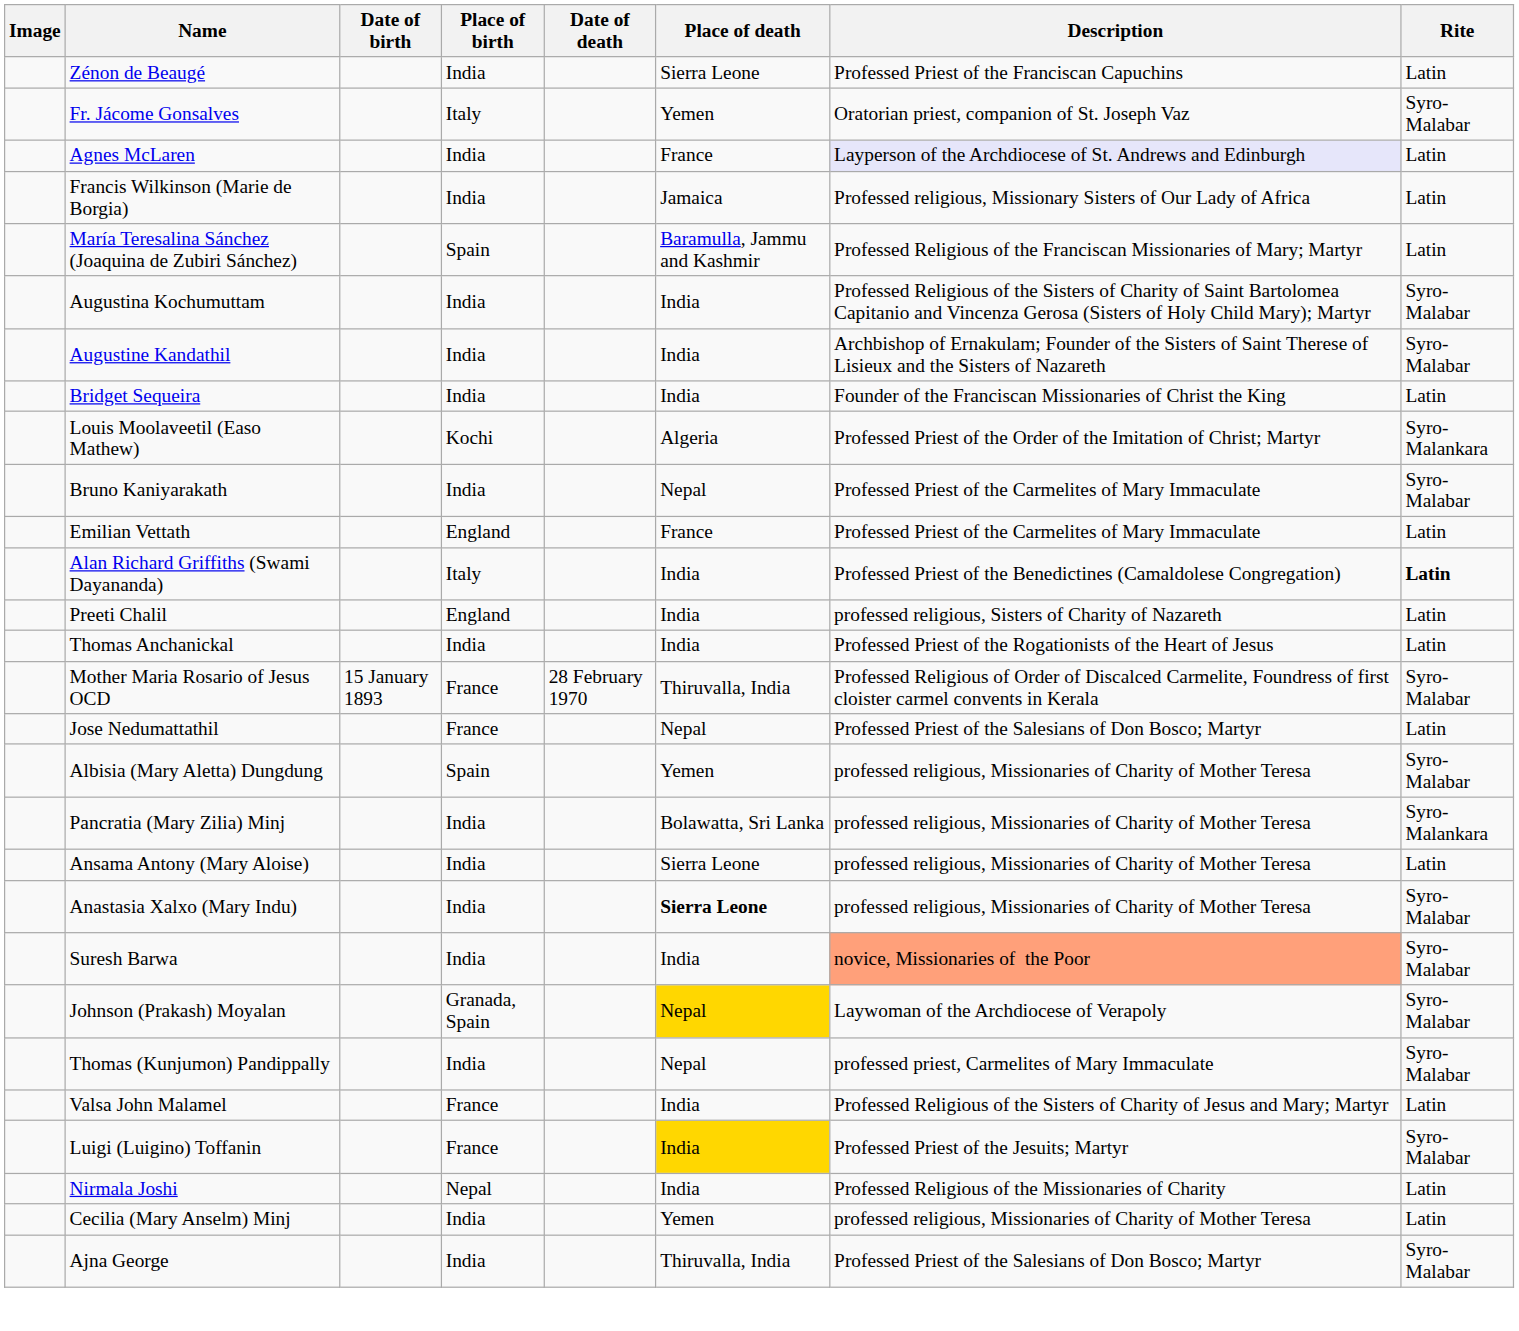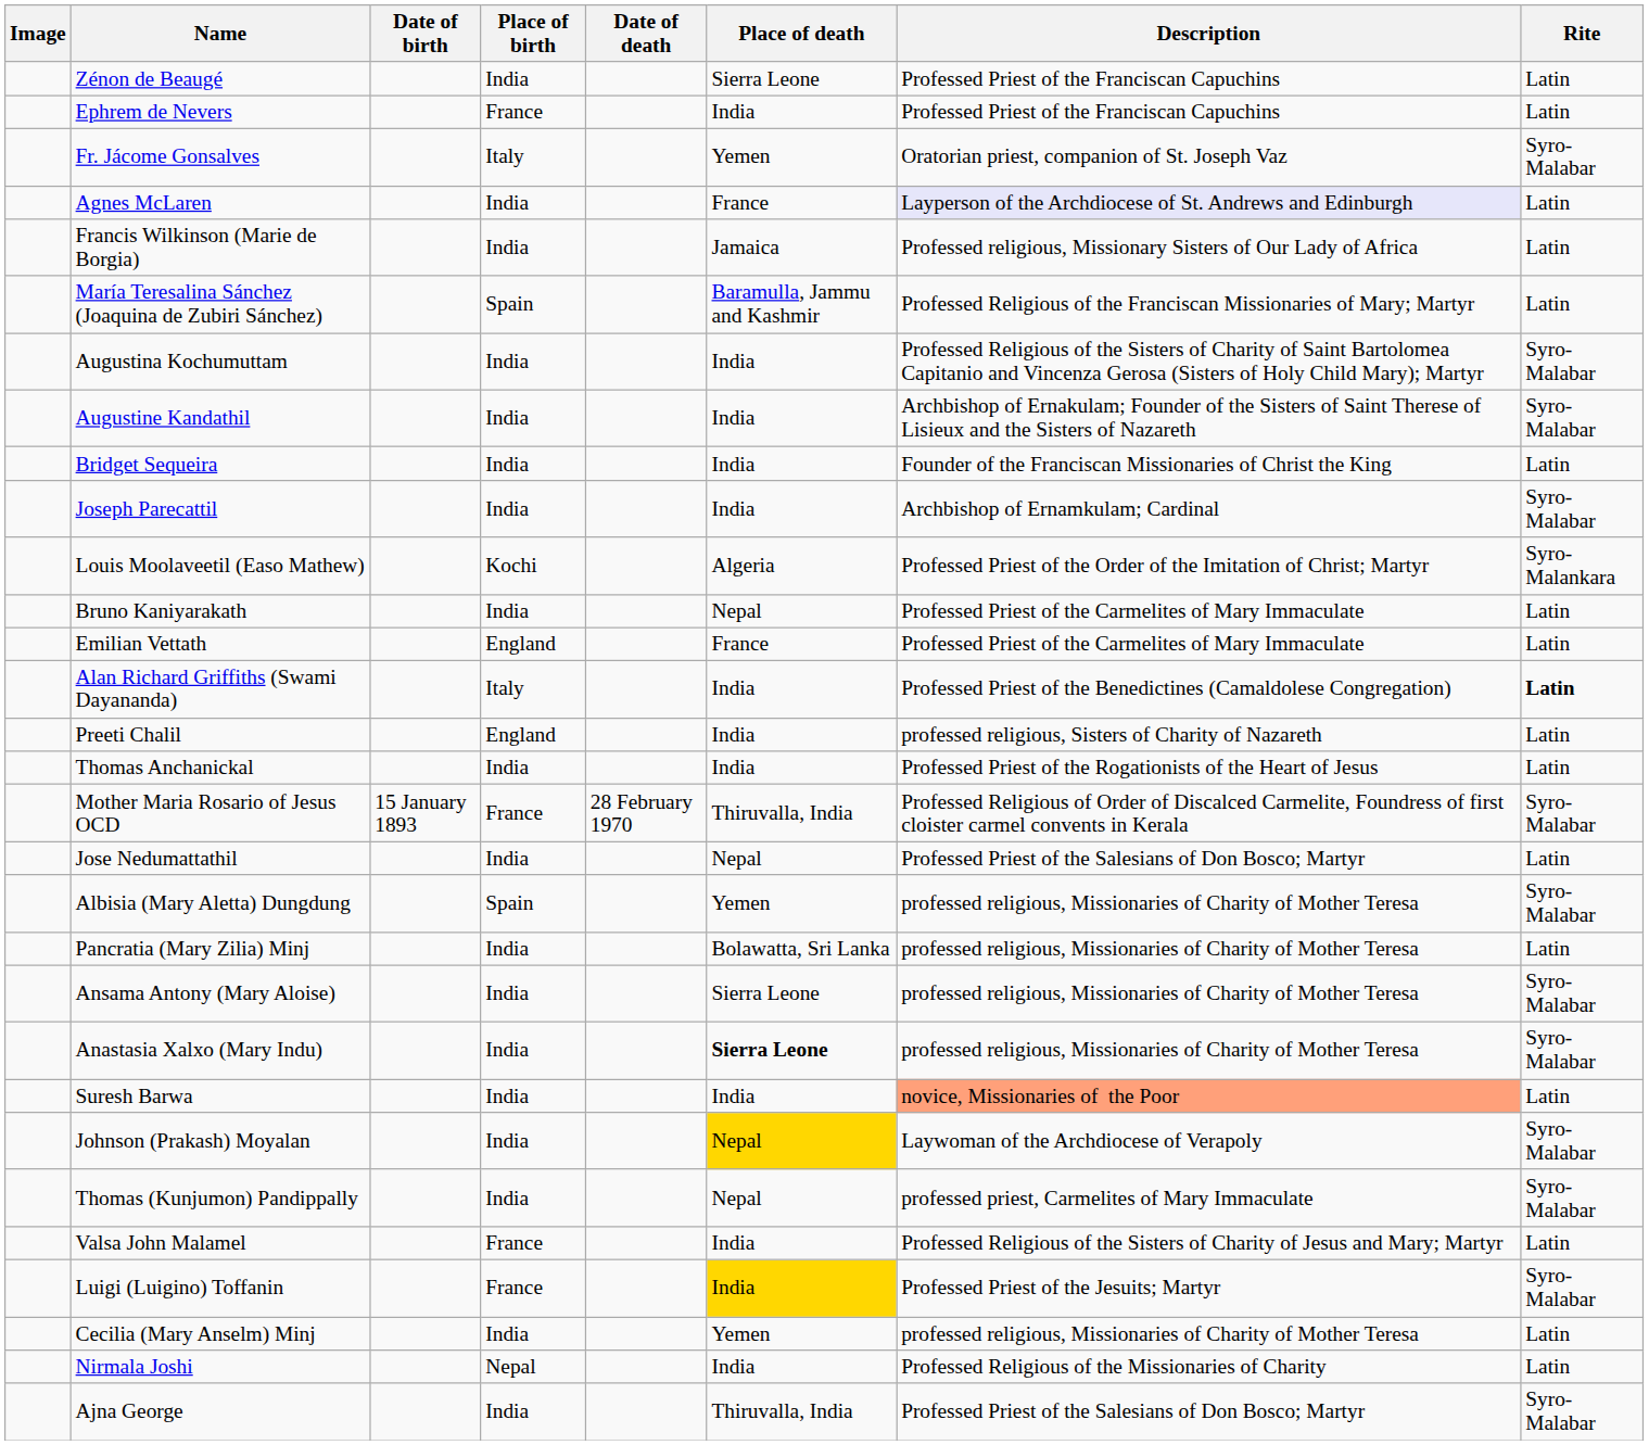 <table class="wikitable sortable">
 <tr>
 <th>Image</th>
 <th>Name</th>
 <th>Date of birth</th>
 <th>Place of birth</th>
 <th>Date of death</th>
 <th>Place of death</th>
 <th>Description</th>
 <th>Rite</th>
 </tr>
 <tr>
 <td></td>
 <td><a href='#'>Zénon de Beaugé</a></td>
 <td></td>
 <td>India</td>
 <td></td>
 <td>Sierra Leone</td>
+<td>Professed Priest of the Franciscan Capuchins</td>
+<td>Latin</td>
+</tr>
+<tr>
+<td></td>
+<td><a href='#'>Ephrem de Nevers</a></td>
+<td></td>
+<td>France</td>
+<td></td>
+<td>India</td>
 <td>Professed Priest of the Franciscan Capuchins</td>
 <td>Latin</td>
 </tr>
 <tr>
 <td></td>
 <td><a href='#'>Fr. Jácome Gonsalves</a></td>
 <td></td>
 <td>Italy</td>
 <td></td>
 <td>Yemen</td>
 <td>Oratorian priest, companion of St. Joseph Vaz</td>
 <td>Syro-Malabar</td>
 </tr>
 <tr>
 <td></td>
 <td><a href='#'>Agnes McLaren</a></td>
 <td></td>
 <td>India</td>
 <td></td>
 <td>France</td>
 <td style="background: lavender;">Layperson of the Archdiocese of St. Andrews and Edinburgh</td>
 <td>Latin</td>
 </tr>
 <tr>
 <td></td>
 <td>Francis Wilkinson (Marie de Borgia)</td>
 <td></td>
 <td>India</td>
 <td></td>
 <td>Jamaica</td>
 <td>Professed religious, Missionary Sisters of Our Lady of Africa</td>
 <td>Latin</td>
 </tr>
 <tr>
 <td></td>
 <td><a href='#'>María Teresalina Sánchez</a> (Joaquina de Zubiri Sánchez)</td>
 <td></td>
 <td>Spain</td>
 <td></td>
 <td><a href='#'>Baramulla</a>, Jammu and Kashmir</td>
 <td>Professed Religious of the Franciscan Missionaries of Mary; Martyr</td>
 <td>Latin</td>
 </tr>
 <tr>
 <td></td>
 <td>Augustina Kochumuttam</td>
 <td></td>
 <td>India</td>
 <td></td>
 <td>India</td>
 <td>Professed Religious of the Sisters of Charity of Saint Bartolomea Capitanio and Vincenza Gerosa (Sisters of Holy Child Mary); Martyr</td>
 <td>Syro-Malabar</td>
 </tr>
 <tr>
 <td></td>
 <td><a href='#'>Augustine Kandathil</a></td>
 <td></td>
 <td>India</td>
 <td></td>
 <td>India</td>
 <td>Archbishop of Ernakulam; Founder of the Sisters of Saint Therese of Lisieux and the Sisters of Nazareth</td>
 <td>Syro-Malabar</td>
 </tr>
 <tr>
 <td></td>
 <td><a href='#'>Bridget Sequeira</a></td>
 <td></td>
 <td>India</td>
 <td></td>
 <td>India</td>
 <td>Founder of the Franciscan Missionaries of Christ the King</td>
 <td>Latin</td>
 </tr>
 <tr>
 <td></td>
+<td><a href='#'>Joseph Parecattil</a></td>
+<td></td>
+<td>India</td>
+<td></td>
+<td>India</td>
+<td>Archbishop of Ernamkulam; Cardinal</td>
+<td>Syro-Malabar</td>
+</tr>
+<tr>
+<td></td>
 <td>Louis Moolaveetil (Easo Mathew)</td>
 <td></td>
 <td>Kochi</td>
 <td></td>
 <td>Algeria</td>
 <td>Professed Priest of the Order of the Imitation of Christ; Martyr</td>
 <td>Syro-Malankara</td>
 </tr>
 <tr>
 <td></td>
 <td>Bruno Kaniyarakath</td>
 <td></td>
 <td>India</td>
 <td></td>
 <td>Nepal</td>
 <td>Professed Priest of the Carmelites of Mary Immaculate</td>
-<td>Syro-Malabar</td>
+<td>Latin</td>
 </tr>
 <tr>
 <td></td>
 <td>Emilian Vettath</td>
 <td></td>
 <td>England</td>
 <td></td>
 <td>France</td>
 <td>Professed Priest of the Carmelites of Mary Immaculate</td>
 <td>Latin</td>
 </tr>
 <tr>
 <td></td>
 <td><a href='#'>Alan Richard Griffiths</a> (Swami Dayananda)</td>
 <td></td>
 <td>Italy</td>
 <td></td>
 <td>India</td>
 <td>Professed Priest of the Benedictines (Camaldolese Congregation)</td>
 <td><strong>Latin</strong></td>
 </tr>
 <tr>
 <td></td>
 <td>Preeti Chalil</td>
 <td></td>
 <td>England</td>
 <td></td>
 <td>India</td>
 <td>professed religious, Sisters of Charity of Nazareth</td>
 <td>Latin</td>
 </tr>
 <tr>
 <td></td>
 <td>Thomas Anchanickal</td>
 <td></td>
 <td>India</td>
 <td></td>
 <td>India</td>
 <td>Professed Priest of the Rogationists of the Heart of Jesus</td>
 <td>Latin</td>
 </tr>
 <tr>
 <td></td>
 <td>Mother Maria Rosario of Jesus OCD</td>
 <td>15 January 1893</td>
 <td>France</td>
 <td>28 February 1970</td>
 <td>Thiruvalla, India</td>
 <td>Professed Religious of Order of Discalced Carmelite, Foundress of first cloister carmel convents in Kerala</td>
 <td>Syro-Malabar</td>
 </tr>
 <tr>
 <td></td>
 <td>Jose Nedumattathil</td>
 <td></td>
-<td>France</td>
+<td>India</td>
 <td></td>
 <td>Nepal</td>
 <td>Professed Priest of the Salesians of Don Bosco; Martyr</td>
 <td>Latin</td>
 </tr>
 <tr>
 <td></td>
 <td>Albisia (Mary Aletta) Dungdung</td>
 <td></td>
 <td>Spain</td>
 <td></td>
 <td>Yemen</td>
 <td>professed religious, Missionaries of Charity of Mother Teresa</td>
 <td>Syro-Malabar</td>
 </tr>
 <tr>
 <td></td>
 <td>Pancratia (Mary Zilia) Minj</td>
 <td></td>
 <td>India</td>
 <td></td>
 <td>Bolawatta, Sri Lanka</td>
 <td>professed religious, Missionaries of Charity of Mother Teresa</td>
-<td>Syro-Malankara</td>
+<td>Latin</td>
 </tr>
 <tr>
 <td></td>
 <td>Ansama Antony (Mary Aloise)</td>
 <td></td>
 <td>India</td>
 <td></td>
 <td>Sierra Leone</td>
 <td>professed religious, Missionaries of Charity of Mother Teresa</td>
-<td>Latin</td>
+<td>Syro-Malabar</td>
 </tr>
 <tr>
 <td></td>
 <td>Anastasia Xalxo (Mary Indu)</td>
 <td></td>
 <td>India</td>
 <td></td>
 <td><strong>Sierra Leone</strong></td>
 <td>professed religious, Missionaries of Charity of Mother Teresa</td>
 <td>Syro-Malabar</td>
 </tr>
 <tr>
 <td></td>
 <td>Suresh Barwa</td>
 <td></td>
 <td>India</td>
 <td></td>
 <td>India</td>
 <td style="background: lightsalmon;">novice, Missionaries of  the Poor</td>
-<td>Syro-Malabar</td>
+<td>Latin</td>
 </tr>
 <tr>
 <td></td>
 <td>Johnson (Prakash) Moyalan</td>
 <td></td>
-<td>Granada, Spain</td>
+<td>India</td>
 <td></td>
 <td style="background: gold;">Nepal</td>
 <td>Laywoman of the Archdiocese of Verapoly</td>
 <td>Syro-Malabar</td>
 </tr>
 <tr>
 <td></td>
 <td>Thomas (Kunjumon) Pandippally</td>
 <td></td>
 <td>India</td>
 <td></td>
 <td>Nepal</td>
 <td>professed priest, Carmelites of Mary Immaculate</td>
 <td>Syro-Malabar</td>
 </tr>
 <tr>
 <td></td>
 <td>Valsa John Malamel</td>
 <td></td>
 <td>France</td>
 <td></td>
 <td>India</td>
 <td>Professed Religious of the Sisters of Charity of Jesus and Mary; Martyr</td>
 <td>Latin</td>
 </tr>
 <tr>
 <td></td>
 <td>Luigi (Luigino) Toffanin</td>
 <td></td>
 <td>France</td>
 <td></td>
 <td style="background: gold;">India</td>
 <td>Professed Priest of the Jesuits; Martyr</td>
 <td>Syro-Malabar</td>
 </tr>
 <tr>
 <td></td>
+<td>Cecilia (Mary Anselm) Minj</td>
+<td></td>
+<td>India</td>
+<td></td>
+<td>Yemen</td>
+<td>professed religious, Missionaries of Charity of Mother Teresa</td>
+<td>Latin</td>
+</tr>
+<tr>
+<td></td>
 <td><a href='#'>Nirmala Joshi</a></td>
 <td></td>
 <td>Nepal</td>
 <td></td>
 <td>India</td>
 <td>Professed Religious of the Missionaries of Charity</td>
-<td>Latin</td>
-</tr>
-<tr>
-<td></td>
-<td>Cecilia (Mary Anselm) Minj</td>
-<td></td>
-<td>India</td>
-<td></td>
-<td>Yemen</td>
-<td>professed religious, Missionaries of Charity of Mother Teresa</td>
 <td>Latin</td>
 </tr>
 <tr>
 <td></td>
 <td>Ajna George</td>
 <td></td>
 <td>India</td>
 <td></td>
 <td>Thiruvalla, India</td>
 <td>Professed Priest of the Salesians of Don Bosco; Martyr</td>
 <td>Syro-Malabar</td>
 </tr>
 </table>
